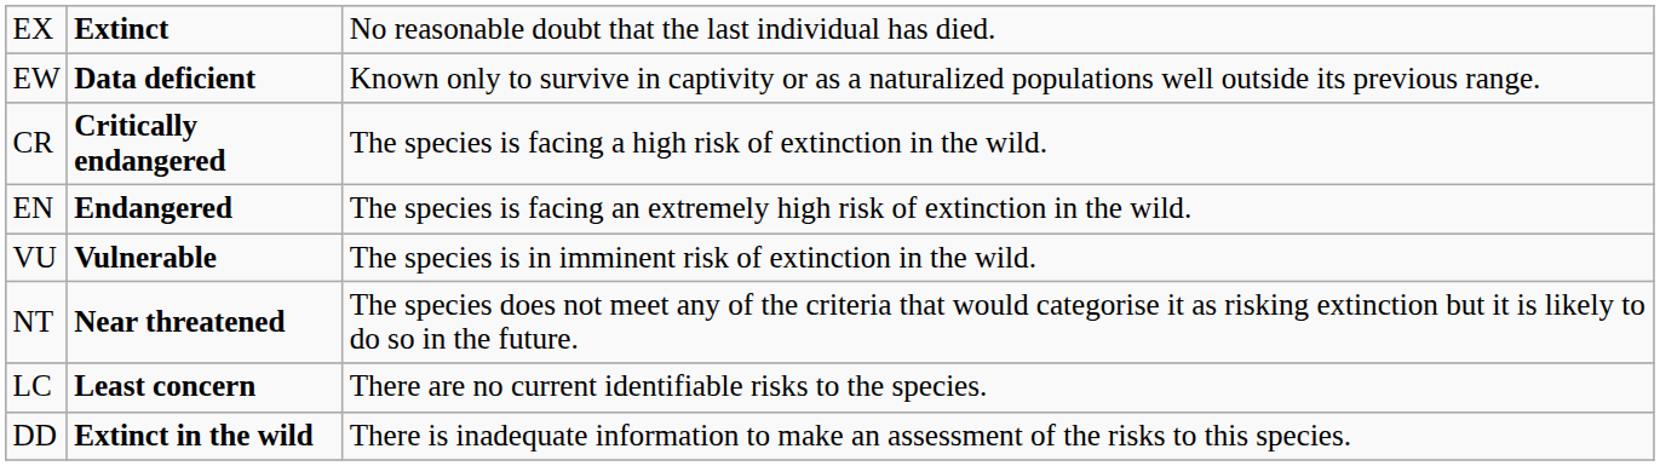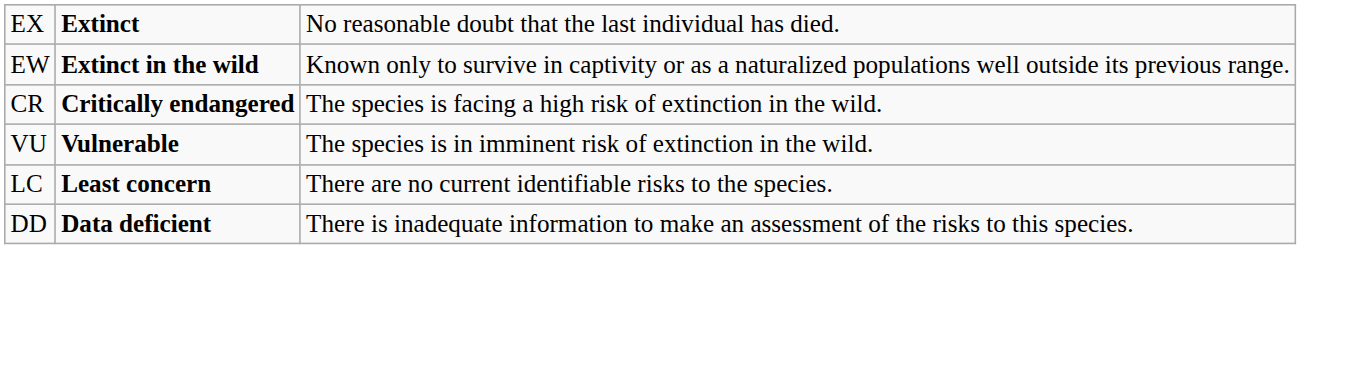 <table class="wikitable" style="text-align:left">
 <tr>
 <td>EX</td>
 <td><strong>Extinct</strong></td>
 <td>No reasonable doubt that the last individual has died.</td>
 </tr>
 <tr>
 <td>EW</td>
-<td><strong>Data deficient</strong></td>
+<td><strong>Extinct in the wild</strong></td>
 <td>Known only to survive in captivity or as a naturalized populations well outside its previous range.</td>
 </tr>
 <tr>
 <td>CR</td>
 <td><strong>Critically endangered</strong></td>
 <td>The species is facing a high risk of extinction in the wild.</td>
 </tr>
 <tr>
-<td>EN</td>
-<td><strong>Endangered</strong></td>
-<td>The species is facing an extremely high risk of extinction in the wild.</td>
-</tr>
-<tr>
 <td>VU</td>
 <td><strong>Vulnerable</strong></td>
 <td>The species is in imminent risk of extinction in the wild.</td>
-</tr>
-<tr>
-<td>NT</td>
-<td><strong>Near threatened</strong></td>
-<td>The species does not meet any of the criteria that would categorise it as risking extinction but it is likely to do so in the future.</td>
 </tr>
 <tr>
 <td>LC</td>
 <td><strong>Least concern</strong></td>
 <td>There are no current identifiable risks to the species.</td>
 </tr>
 <tr>
 <td>DD</td>
-<td><strong>Extinct in the wild</strong></td>
+<td><strong>Data deficient</strong></td>
 <td>There is inadequate information to make an assessment of the risks to this species.</td>
 </tr>
 </table>
